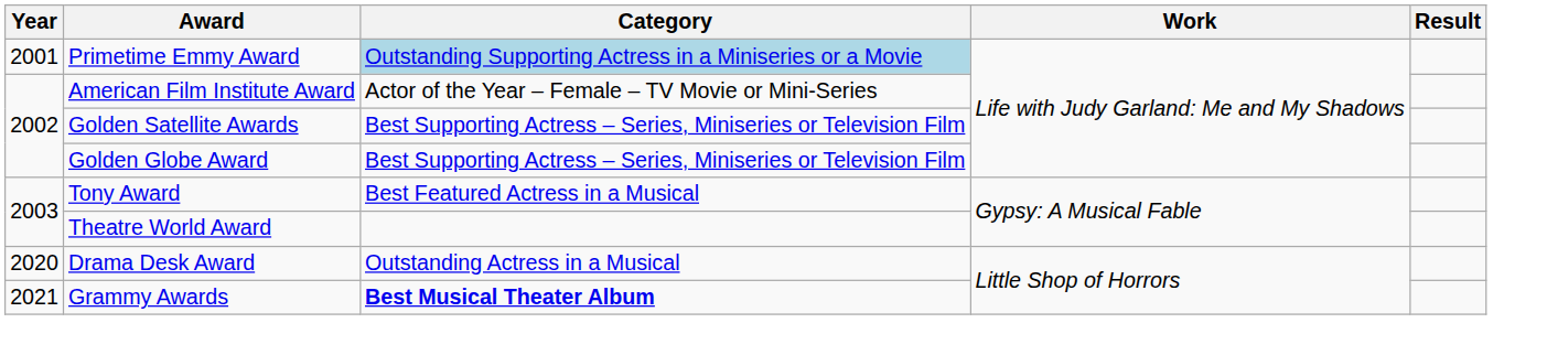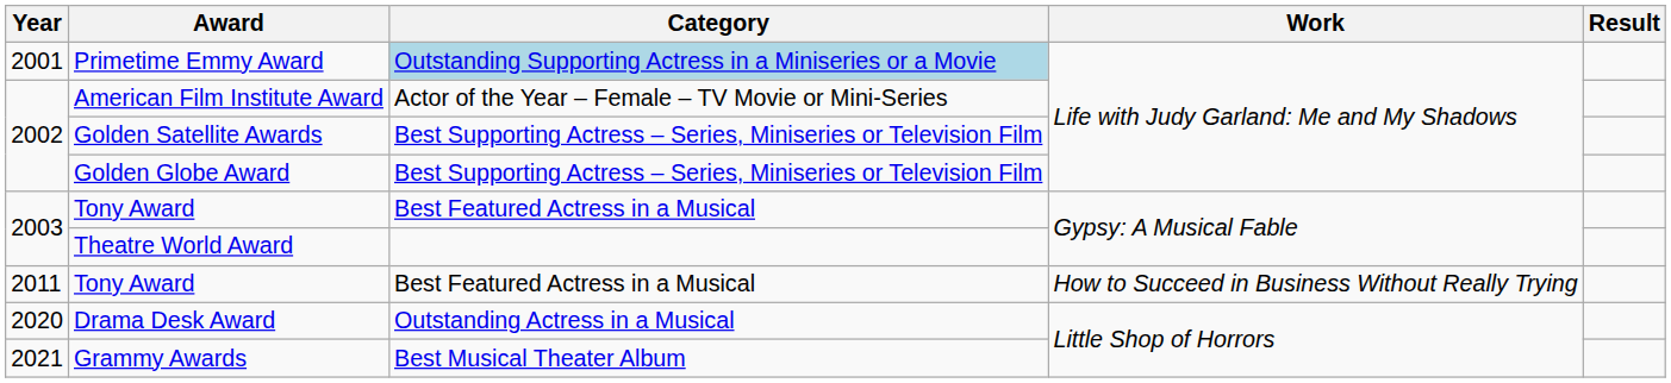 <table class="wikitable sortable">
 <tr>
 <th>Year</th>
 <th>Award</th>
 <th>Category</th>
 <th>Work</th>
 <th>Result</th>
 </tr>
 <tr>
 <td>2001</td>
 <td><a href='#'>Primetime Emmy Award</a></td>
 <td style="background: lightblue;"><a href='#'>Outstanding Supporting Actress in a Miniseries or a Movie</a></td>
 <td rowspan="4"><em>Life with Judy Garland: Me and My Shadows</em></td>
 <td></td>
 </tr>
 <tr>
 <td rowspan="3">2002</td>
 <td><a href='#'>American Film Institute Award</a></td>
 <td>Actor of the Year – Female – TV Movie or Mini-Series</td>
 <td></td>
 </tr>
 <tr>
 <td><a href='#'>Golden Satellite Awards</a></td>
 <td><a href='#'>Best Supporting Actress – Series, Miniseries or Television Film</a></td>
 <td></td>
 </tr>
 <tr>
 <td><a href='#'>Golden Globe Award</a></td>
 <td><a href='#'>Best Supporting Actress – Series, Miniseries or Television Film</a></td>
 <td></td>
 </tr>
 <tr>
 <td rowspan="2">2003</td>
 <td><a href='#'>Tony Award</a></td>
 <td><a href='#'>Best Featured Actress in a Musical</a></td>
 <td rowspan="2"><em>Gypsy: A Musical Fable</em></td>
 <td></td>
 </tr>
 <tr>
 <td><a href='#'>Theatre World Award</a></td>
 <td></td>
 <td></td>
 </tr>
 <tr>
+<td>2011</td>
+<td><a href='#'>Tony Award</a></td>
+<td>Best Featured Actress in a Musical</td>
+<td><em>How to Succeed in Business Without Really Trying</em></td>
+<td></td>
+</tr>
+<tr>
 <td>2020</td>
 <td><a href='#'>Drama Desk Award</a></td>
 <td><a href='#'>Outstanding Actress in a Musical</a></td>
 <td rowspan="2"><em>Little Shop of Horrors</em></td>
 <td></td>
 </tr>
 <tr>
 <td>2021</td>
 <td><a href='#'>Grammy Awards</a></td>
-<td><strong><a href='#'>Best Musical Theater Album</a></strong></td>
+<td><a href='#'>Best Musical Theater Album</a></td>
 <td></td>
 </tr>
 </table>
